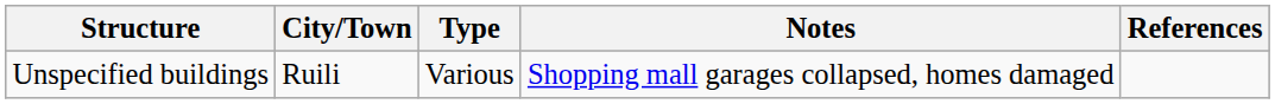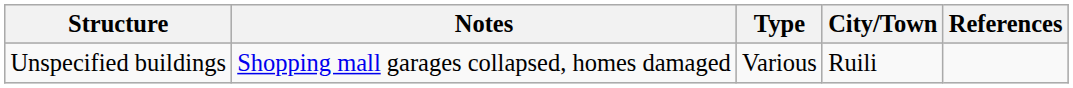 <table class="wikitable">
 <tr>
 <th>Structure</th>
+<th>Notes</th>
+<th>Type</th>
 <th>City/Town</th>
-<th>Type</th>
-<th>Notes</th>
 <th>References</th>
 </tr>
 <tr>
 <td>Unspecified buildings</td>
+<td><a href='#'>Shopping mall</a> garages collapsed, homes damaged</td>
+<td>Various</td>
 <td>Ruili</td>
-<td>Various</td>
-<td><a href='#'>Shopping mall</a> garages collapsed, homes damaged</td>
 <td></td>
 </tr>
 </table>
